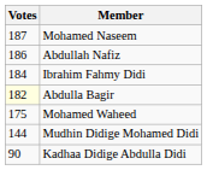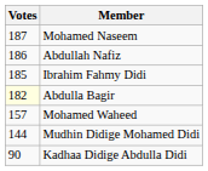 <table class="wikitable sortable">
 <tr>
 <th>Votes</th>
 <th>Member</th>
 </tr>
 <tr>
 <td>187</td>
 <td>Mohamed Naseem</td>
 </tr>
 <tr>
 <td>186</td>
 <td>Abdullah Nafiz</td>
 </tr>
 <tr>
-<td>184</td>
+<td>185</td>
 <td>Ibrahim Fahmy Didi</td>
 </tr>
 <tr>
 <td style="background: lightyellow;">182</td>
 <td>Abdulla Bagir</td>
 </tr>
 <tr>
-<td>175</td>
+<td>157</td>
 <td>Mohamed Waheed</td>
 </tr>
 <tr>
 <td>144</td>
 <td>Mudhin Didige Mohamed Didi</td>
 </tr>
 <tr>
 <td>90</td>
 <td>Kadhaa Didige Abdulla Didi</td>
 </tr>
 </table>
